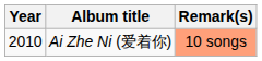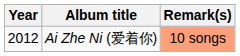 <table class="wikitable sortable" style="text-align:center;">
 <tr align="center">
 <th>Year</th>
 <th>Album title</th>
 <th>Remark(s)</th>
 </tr>
 <tr>
-<td>2010</td>
+<td>2012</td>
 <td><em>Ai Zhe Ni</em> (爱着你)</td>
 <td style="background: lightsalmon;">10 songs</td>
 </tr>
 </table>
